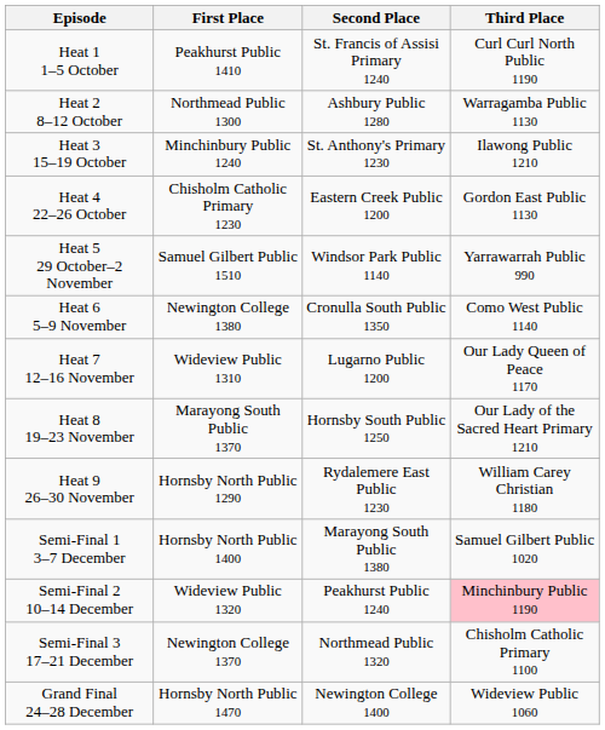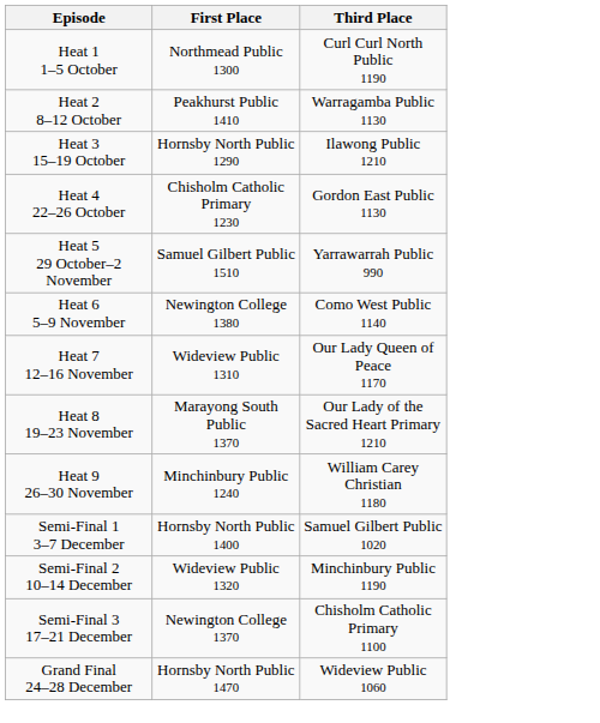 <table class="wikitable">
 <tr>
 <th width=144>Episode</th>
 <th width=144>First Place</th>
-<th width=144>Second Place</th>
 <th width=144>Third Place</th>
 </tr>
 <tr>
 <td align=center>Heat 1<br>1–5 October</td>
-<td align=center>Peakhurst Public<br><small>1410</small></td>
-<td align=center>St. Francis of Assisi Primary<br><small>1240</small></td>
+<td align=center>Northmead Public<br><small>1300</small></td>
 <td align=center>Curl Curl North Public<br><small>1190</small></td>
 </tr>
 <tr>
 <td align=center>Heat 2<br>8–12 October</td>
-<td align=center>Northmead Public<br><small>1300</small></td>
-<td align=center>Ashbury Public<br><small>1280</small></td>
+<td align=center>Peakhurst Public<br><small>1410</small></td>
 <td align=center>Warragamba Public<br><small>1130</small></td>
 </tr>
 <tr>
 <td align=center>Heat 3<br>15–19 October</td>
-<td align=center>Minchinbury Public<br><small>1240</small></td>
-<td align=center>St. Anthony's Primary<br><small>1230</small></td>
+<td align=center>Hornsby North Public<br><small>1290</small></td>
 <td align=center>Ilawong Public<br><small>1210</small></td>
 </tr>
 <tr>
 <td align=center>Heat 4<br>22–26 October</td>
 <td align=center>Chisholm Catholic Primary<br><small>1230</small></td>
-<td align=center>Eastern Creek Public <br><small>1200</small></td>
 <td align=center>Gordon East Public<br><small>1130</small></td>
 </tr>
 <tr>
 <td align=center>Heat 5<br>29 October–2 November</td>
 <td align=center>Samuel Gilbert Public<br><small>1510</small></td>
-<td align=center>Windsor Park Public<br><small>1140</small></td>
 <td align=center>Yarrawarrah Public<br><small>990</small></td>
 </tr>
 <tr>
 <td align=center>Heat 6<br>5–9 November</td>
 <td align=center>Newington College<br><small>1380</small></td>
-<td align=center>Cronulla South Public<br><small>1350</small></td>
 <td align=center>Como West Public<br><small>1140</small></td>
 </tr>
 <tr>
 <td align=center>Heat 7<br>12–16 November</td>
 <td align=center>Wideview Public<br><small>1310</small></td>
-<td align=center>Lugarno Public<br><small>1200</small></td>
 <td align=center>Our Lady Queen of Peace<br><small>1170</small></td>
 </tr>
 <tr>
 <td align=center>Heat 8<br>19–23 November</td>
 <td align=center>Marayong South Public<br><small>1370</small></td>
-<td align=center>Hornsby South Public<br><small>1250</small></td>
 <td align=center>Our Lady of the Sacred Heart Primary<br><small>1210</small></td>
 </tr>
 <tr>
 <td align=center>Heat 9<br>26–30 November</td>
-<td align=center>Hornsby North Public<br><small>1290</small></td>
-<td align=center>Rydalemere East Public<br><small>1230</small></td>
+<td align=center>Minchinbury Public<br><small>1240</small></td>
 <td align=center>William Carey Christian<br><small>1180</small></td>
 </tr>
 <tr>
 <td align=center>Semi-Final 1<br>3–7 December</td>
 <td align=center>Hornsby North Public<br><small>1400</small></td>
-<td align=center>Marayong South Public<br><small>1380</small></td>
 <td align=center>Samuel Gilbert Public<br><small>1020</small></td>
 </tr>
 <tr>
 <td align=center>Semi-Final 2<br>10–14 December</td>
 <td align=center>Wideview Public<br><small>1320</small></td>
-<td align=center>Peakhurst Public<br><small>1240</small></td>
-<td align=center style="background: pink;">Minchinbury Public<br><small>1190</small></td>
+<td align=center>Minchinbury Public<br><small>1190</small></td>
 </tr>
 <tr>
 <td align=center>Semi-Final 3<br>17–21 December</td>
 <td align=center>Newington College<br><small>1370</small></td>
-<td align=center>Northmead Public<br><small>1320</small></td>
 <td align=center>Chisholm Catholic Primary<br><small>1100</small></td>
 </tr>
 <tr>
 <td align=center>Grand Final<br>24–28 December</td>
 <td align=center>Hornsby North Public <br><small>1470</small></td>
-<td align=center>Newington College<br><small>1400</small></td>
 <td align=center>Wideview Public<br><small>1060</small></td>
 </tr>
 </table>
